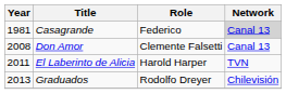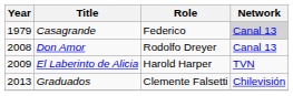 <table class="wikitable">
 <tr>
 <th>Year</th>
 <th>Title</th>
 <th>Role</th>
 <th>Network</th>
 </tr>
 <tr>
-<td>1981</td>
+<td>1979</td>
 <td><em>Casagrande</em></td>
 <td>Federico</td>
 <td style="background: lightgrey;"><a href='#'>Canal 13</a></td>
 </tr>
 <tr>
 <td>2008</td>
 <td><em><a href='#'>Don Amor</a></em></td>
-<td>Clemente Falsetti</td>
+<td>Rodolfo Dreyer</td>
 <td><a href='#'>Canal 13</a></td>
 </tr>
 <tr>
-<td>2011</td>
+<td>2009</td>
 <td><em><a href='#'>El Laberinto de Alicia</a></em></td>
 <td>Harold Harper</td>
 <td><a href='#'>TVN</a></td>
 </tr>
 <tr>
 <td>2013</td>
 <td><em>Graduados</em></td>
-<td>Rodolfo Dreyer</td>
+<td>Clemente Falsetti</td>
 <td><a href='#'>Chilevisión</a></td>
 </tr>
 <tr>
 </tr>
 </table>
